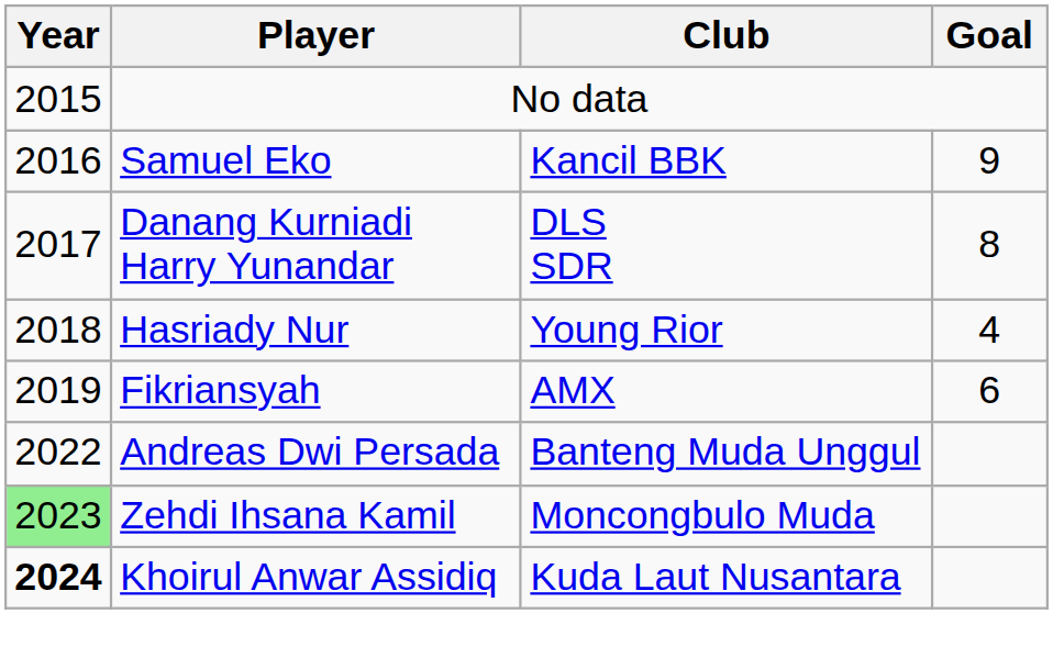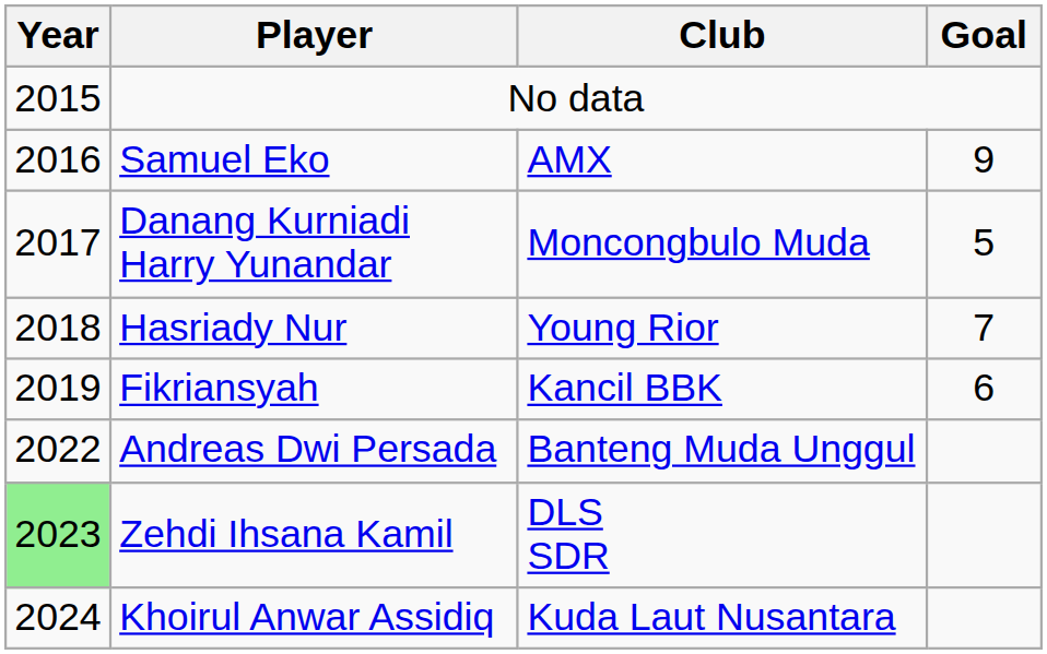 <table class="wikitable">
 <tr>
 <th>Year</th>
 <th width=160>Player</th>
 <th width=160>Club</th>
 <th width=40>Goal</th>
 </tr>
 <tr>
 <td>2015</td>
 <td colspan="3" align="center">No data</td>
 </tr>
 <tr>
 <td>2016</td>
 <td><a href='#'>Samuel Eko</a></td>
-<td><a href='#'>Kancil BBK</a></td>
+<td><a href='#'>AMX</a></td>
 <td align="center">9</td>
 </tr>
 <tr>
 <td>2017</td>
 <td><a href='#'>Danang Kurniadi</a> <br> <a href='#'>Harry Yunandar</a></td>
-<td><a href='#'>DLS</a> <br> <a href='#'>SDR</a></td>
-<td align="center">8</td>
+<td><a href='#'>Moncongbulo Muda</a></td>
+<td align="center">5</td>
 </tr>
 <tr>
 <td>2018</td>
 <td><a href='#'>Hasriady Nur</a></td>
 <td><a href='#'>Young Rior</a></td>
-<td align="center">4</td>
+<td align="center">7</td>
 </tr>
 <tr>
 <td>2019</td>
 <td><a href='#'>Fikriansyah</a></td>
-<td><a href='#'>AMX</a></td>
+<td><a href='#'>Kancil BBK</a></td>
 <td align="center">6</td>
 </tr>
 <tr>
 <td>2022</td>
 <td><a href='#'>Andreas Dwi Persada</a></td>
 <td><a href='#'>Banteng Muda Unggul</a></td>
 <td></td>
 </tr>
 <tr>
 <td style="background: lightgreen;">2023</td>
 <td><a href='#'>Zehdi Ihsana Kamil</a></td>
-<td><a href='#'>Moncongbulo Muda</a></td>
+<td><a href='#'>DLS</a> <br> <a href='#'>SDR</a></td>
 <td></td>
 </tr>
 <tr>
-<td><strong>2024</strong></td>
+<td>2024</td>
 <td><a href='#'>Khoirul Anwar Assidiq</a></td>
 <td><a href='#'>Kuda Laut Nusantara</a></td>
 <td></td>
 </tr>
 </table>
